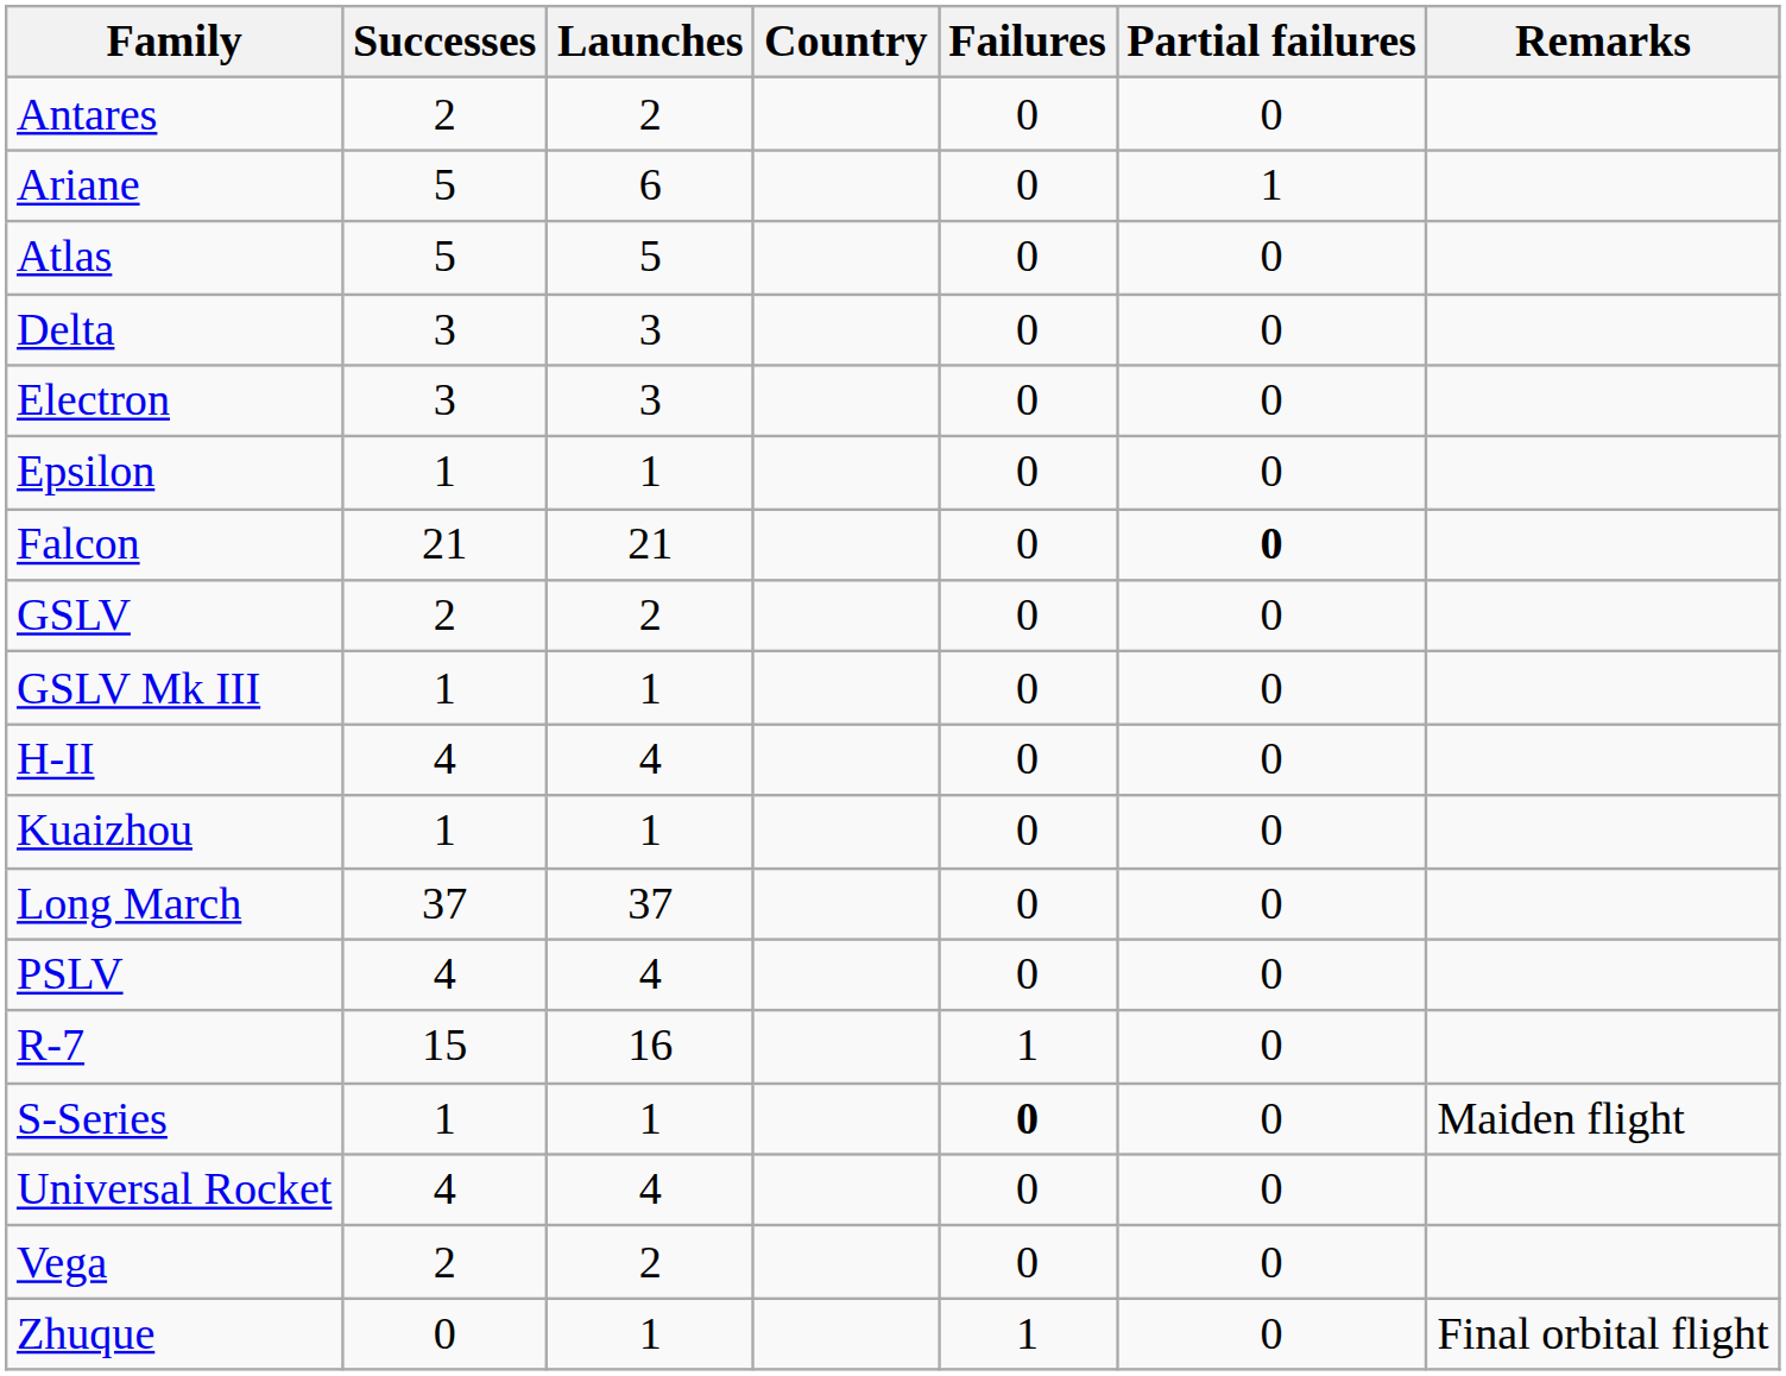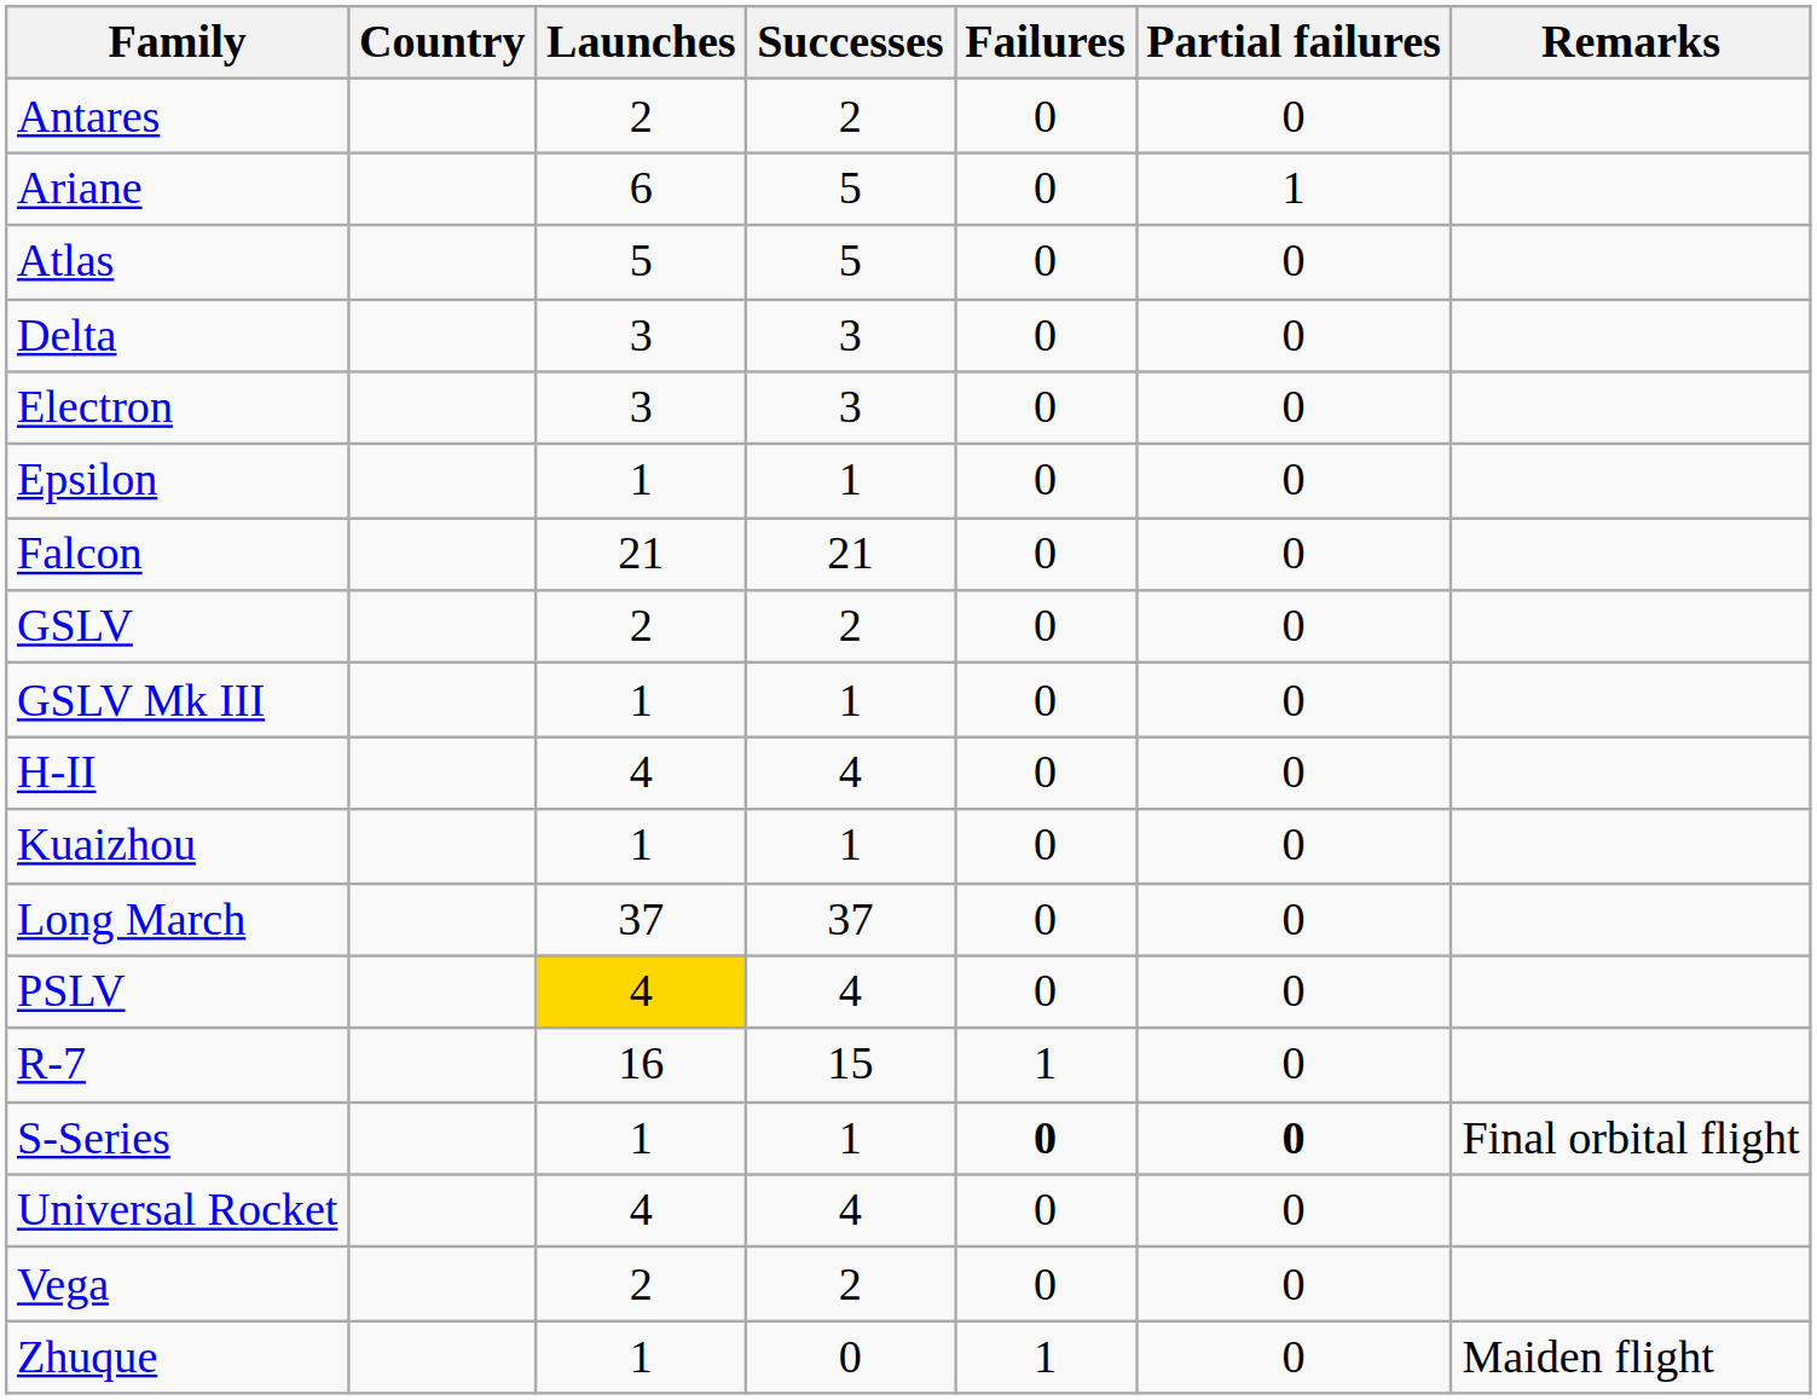 <table class="wikitable sortable collapsible collapsed" style="text-align:center;">
 <tr>
 <th>Family</th>
+<th>Country</th>
+<th>Launches</th>
 <th>Successes</th>
-<th>Launches</th>
-<th>Country</th>
 <th>Failures</th>
 <th>Partial failures</th>
 <th>Remarks</th>
 </tr>
 <tr>
 <td align=left><a href='#'>Antares</a></td>
+<td align=left></td>
 <td>2</td>
 <td>2</td>
-<td align=left></td>
 <td>0</td>
 <td>0</td>
 <td></td>
 </tr>
 <tr>
 <td align=left><a href='#'>Ariane</a></td>
+<td align=left></td>
+<td>6</td>
 <td>5</td>
-<td>6</td>
-<td align=left></td>
 <td>0</td>
 <td>1</td>
 <td></td>
 </tr>
 <tr>
 <td align=left><a href='#'>Atlas</a></td>
+<td align=left></td>
 <td>5</td>
 <td>5</td>
-<td align=left></td>
 <td>0</td>
 <td>0</td>
 <td></td>
 </tr>
 <tr>
 <td align=left><a href='#'>Delta</a></td>
+<td align=left></td>
 <td>3</td>
 <td>3</td>
-<td align=left></td>
 <td>0</td>
 <td>0</td>
 <td></td>
 </tr>
 <tr>
 <td align=left><a href='#'>Electron</a></td>
+<td align=left></td>
 <td>3</td>
 <td>3</td>
-<td align=left></td>
 <td>0</td>
 <td>0</td>
 <td></td>
 </tr>
 <tr>
 <td align=left><a href='#'>Epsilon</a></td>
+<td align=left></td>
 <td>1</td>
 <td>1</td>
-<td align=left></td>
 <td>0</td>
 <td>0</td>
 <td></td>
 </tr>
 <tr>
 <td align=left><a href='#'>Falcon</a></td>
+<td align=left></td>
 <td>21</td>
 <td>21</td>
-<td align=left></td>
 <td>0</td>
-<td><strong>0</strong></td>
+<td>0</td>
 <td></td>
 </tr>
 <tr>
 <td align=left><a href='#'>GSLV</a></td>
+<td align=left></td>
 <td>2</td>
 <td>2</td>
-<td align=left></td>
 <td>0</td>
 <td>0</td>
 <td></td>
 </tr>
 <tr>
 <td align=left><a href='#'>GSLV Mk III</a></td>
+<td align=left></td>
 <td>1</td>
 <td>1</td>
-<td align=left></td>
 <td>0</td>
 <td>0</td>
 <td></td>
 </tr>
 <tr>
 <td align=left><a href='#'>H-II</a></td>
+<td align=left></td>
 <td>4</td>
 <td>4</td>
-<td align=left></td>
 <td>0</td>
 <td>0</td>
 <td></td>
 </tr>
 <tr>
 <td align=left><a href='#'>Kuaizhou</a></td>
+<td align=left></td>
 <td>1</td>
 <td>1</td>
-<td align=left></td>
 <td>0</td>
 <td>0</td>
 <td></td>
 </tr>
 <tr>
 <td align=left><a href='#'>Long March</a></td>
+<td align=left></td>
 <td>37</td>
 <td>37</td>
-<td align=left></td>
 <td>0</td>
 <td>0</td>
 <td></td>
 </tr>
 <tr>
 <td align=left><a href='#'>PSLV</a></td>
+<td align=left></td>
+<td style="background: gold;">4</td>
 <td>4</td>
-<td>4</td>
-<td align=left></td>
 <td>0</td>
 <td>0</td>
 <td></td>
 </tr>
 <tr>
 <td align=left><a href='#'>R-7</a></td>
+<td align=left></td>
+<td>16</td>
 <td>15</td>
-<td>16</td>
-<td align=left></td>
 <td>1</td>
 <td>0</td>
 <td></td>
 </tr>
 <tr>
 <td align=left><a href='#'>S-Series</a></td>
+<td align=left></td>
 <td>1</td>
 <td>1</td>
-<td align=left></td>
 <td><strong>0</strong></td>
-<td>0</td>
-<td align=left>Maiden flight</td>
+<td><strong>0</strong></td>
+<td align=left>Final orbital flight</td>
 </tr>
 <tr>
 <td align=left><a href='#'>Universal Rocket</a></td>
+<td align=left></td>
 <td>4</td>
 <td>4</td>
-<td align=left></td>
 <td>0</td>
 <td>0</td>
 <td></td>
 </tr>
 <tr>
 <td align=left><a href='#'>Vega</a></td>
+<td align=left></td>
 <td>2</td>
 <td>2</td>
-<td align=left></td>
 <td>0</td>
 <td>0</td>
 <td></td>
 </tr>
 <tr>
 <td align=left><a href='#'>Zhuque</a></td>
-<td>0</td>
-<td>1</td>
 <td align=left></td>
 <td>1</td>
 <td>0</td>
-<td align=left>Final orbital flight</td>
+<td>1</td>
+<td>0</td>
+<td align=left>Maiden flight</td>
 </tr>
 </table>
